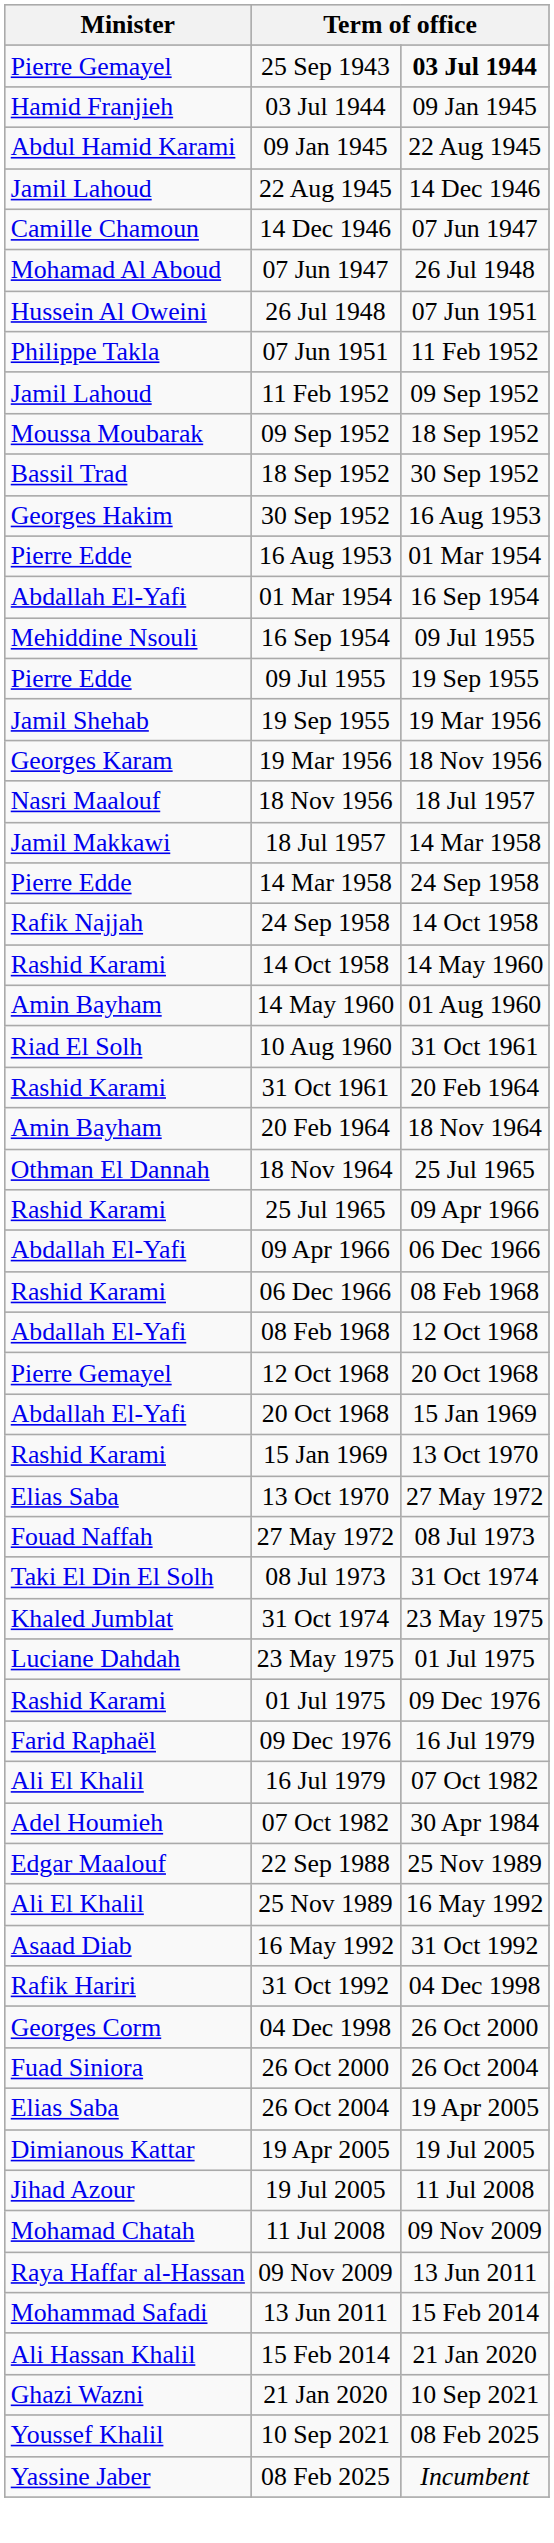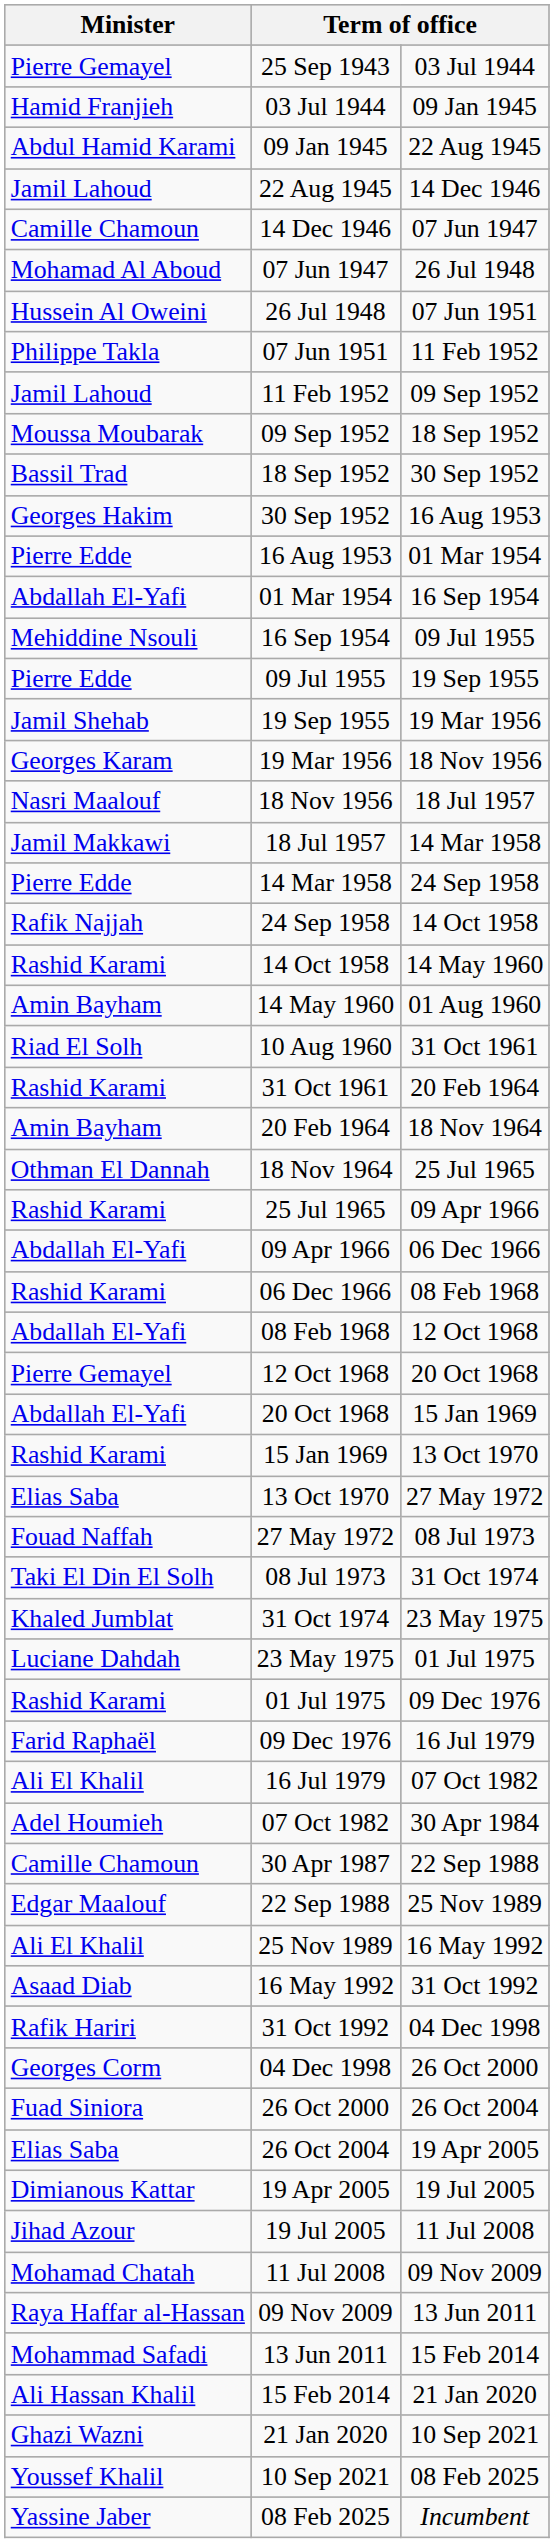 <table class="wikitable">
 <tr>
 <th>Minister</th>
 <th colspan=2>Term of office</th>
 </tr>
 <tr>
 <td><a href='#'>Pierre Gemayel</a></td>
 <td style="text-align:center;">25 Sep 1943</td>
-<td style="text-align:center;"><strong>03 Jul 1944</strong></td>
+<td style="text-align:center;">03 Jul 1944</td>
 </tr>
 <tr>
 <td><a href='#'>Hamid Franjieh</a></td>
 <td style="text-align:center;">03 Jul 1944</td>
 <td style="text-align:center;">09 Jan 1945</td>
 </tr>
 <tr>
 <td><a href='#'>Abdul Hamid Karami</a></td>
 <td style="text-align:center;">09 Jan 1945</td>
 <td style="text-align:center;">22 Aug 1945</td>
 </tr>
 <tr>
 <td><a href='#'>Jamil Lahoud</a></td>
 <td style="text-align:center;">22 Aug 1945</td>
 <td style="text-align:center;">14 Dec 1946</td>
 </tr>
 <tr>
 <td><a href='#'>Camille Chamoun</a></td>
 <td style="text-align:center;">14 Dec 1946</td>
 <td style="text-align:center;">07 Jun 1947</td>
 </tr>
 <tr>
 <td><a href='#'>Mohamad Al Aboud</a></td>
 <td style="text-align:center;">07 Jun 1947</td>
 <td style="text-align:center;">26 Jul 1948</td>
 </tr>
 <tr>
 <td><a href='#'>Hussein Al Oweini</a></td>
 <td style="text-align:center;">26 Jul 1948</td>
 <td style="text-align:center;">07 Jun 1951</td>
 </tr>
 <tr>
 <td><a href='#'>Philippe Takla</a></td>
 <td style="text-align:center;">07 Jun 1951</td>
 <td style="text-align:center;">11 Feb 1952</td>
 </tr>
 <tr>
 <td><a href='#'>Jamil Lahoud</a></td>
 <td style="text-align:center;">11 Feb 1952</td>
 <td style="text-align:center;">09 Sep 1952</td>
 </tr>
 <tr>
 <td><a href='#'>Moussa Moubarak</a></td>
 <td style="text-align:center;">09 Sep 1952</td>
 <td style="text-align:center;">18 Sep 1952</td>
 </tr>
 <tr>
 <td><a href='#'>Bassil Trad</a></td>
 <td style="text-align:center;">18 Sep 1952</td>
 <td style="text-align:center;">30 Sep 1952</td>
 </tr>
 <tr>
 <td><a href='#'>Georges Hakim</a></td>
 <td style="text-align:center;">30 Sep 1952</td>
 <td style="text-align:center;">16 Aug 1953</td>
 </tr>
 <tr>
 <td><a href='#'>Pierre Edde</a></td>
 <td style="text-align:center;">16 Aug 1953</td>
 <td style="text-align:center;">01 Mar 1954</td>
 </tr>
 <tr>
 <td><a href='#'>Abdallah El-Yafi</a></td>
 <td style="text-align:center;">01 Mar 1954</td>
 <td style="text-align:center;">16 Sep 1954</td>
 </tr>
 <tr>
 <td><a href='#'>Mehiddine Nsouli</a></td>
 <td style="text-align:center;">16 Sep 1954</td>
 <td style="text-align:center;">09 Jul 1955</td>
 </tr>
 <tr>
 <td><a href='#'>Pierre Edde</a></td>
 <td style="text-align:center;">09 Jul 1955</td>
 <td style="text-align:center;">19 Sep 1955</td>
 </tr>
 <tr>
 <td><a href='#'>Jamil Shehab</a></td>
 <td style="text-align:center;">19 Sep 1955</td>
 <td style="text-align:center;">19 Mar 1956</td>
 </tr>
 <tr>
 <td><a href='#'>Georges Karam</a></td>
 <td style="text-align:center;">19 Mar 1956</td>
 <td style="text-align:center;">18 Nov 1956</td>
 </tr>
 <tr>
 <td><a href='#'>Nasri Maalouf</a></td>
 <td style="text-align:center;">18 Nov 1956</td>
 <td style="text-align:center;">18 Jul 1957</td>
 </tr>
 <tr>
 <td><a href='#'>Jamil Makkawi</a></td>
 <td style="text-align:center;">18 Jul 1957</td>
 <td style="text-align:center;">14 Mar 1958</td>
 </tr>
 <tr>
 <td><a href='#'>Pierre Edde</a></td>
 <td style="text-align:center;">14 Mar 1958</td>
 <td style="text-align:center;">24 Sep 1958</td>
 </tr>
 <tr>
 <td><a href='#'>Rafik Najjah</a></td>
 <td style="text-align:center;">24 Sep 1958</td>
 <td style="text-align:center;">14 Oct 1958</td>
 </tr>
 <tr>
 <td><a href='#'>Rashid Karami</a></td>
 <td style="text-align:center;">14 Oct 1958</td>
 <td style="text-align:center;">14 May 1960</td>
 </tr>
 <tr>
 <td><a href='#'>Amin Bayham</a></td>
 <td style="text-align:center;">14 May 1960</td>
 <td style="text-align:center;">01 Aug 1960</td>
 </tr>
 <tr>
 <td><a href='#'>Riad El Solh</a></td>
 <td style="text-align:center;">10 Aug 1960</td>
 <td style="text-align:center;">31 Oct 1961</td>
 </tr>
 <tr>
 <td><a href='#'>Rashid Karami</a></td>
 <td style="text-align:center;">31 Oct 1961</td>
 <td style="text-align:center;">20 Feb 1964</td>
 </tr>
 <tr>
 <td><a href='#'>Amin Bayham</a></td>
 <td style="text-align:center;">20 Feb 1964</td>
 <td style="text-align:center;">18 Nov 1964</td>
 </tr>
 <tr>
 <td><a href='#'>Othman El Dannah</a></td>
 <td style="text-align:center;">18 Nov 1964</td>
 <td style="text-align:center;">25 Jul 1965</td>
 </tr>
 <tr>
 <td><a href='#'>Rashid Karami</a></td>
 <td style="text-align:center;">25 Jul 1965</td>
 <td style="text-align:center;">09 Apr 1966</td>
 </tr>
 <tr>
 <td><a href='#'>Abdallah El-Yafi</a></td>
 <td style="text-align:center;">09 Apr 1966</td>
 <td style="text-align:center;">06 Dec 1966</td>
 </tr>
 <tr>
 <td><a href='#'>Rashid Karami</a></td>
 <td style="text-align:center;">06 Dec 1966</td>
 <td style="text-align:center;">08 Feb 1968</td>
 </tr>
 <tr>
 <td><a href='#'>Abdallah El-Yafi</a></td>
 <td style="text-align:center;">08 Feb 1968</td>
 <td style="text-align:center;">12 Oct 1968</td>
 </tr>
 <tr>
 <td><a href='#'>Pierre Gemayel</a></td>
 <td style="text-align:center;">12 Oct 1968</td>
 <td style="text-align:center;">20 Oct 1968</td>
 </tr>
 <tr>
 <td><a href='#'>Abdallah El-Yafi</a></td>
 <td style="text-align:center;">20 Oct 1968</td>
 <td style="text-align:center;">15 Jan 1969</td>
 </tr>
 <tr>
 <td><a href='#'>Rashid Karami</a></td>
 <td style="text-align:center;">15 Jan 1969</td>
 <td style="text-align:center;">13 Oct 1970</td>
 </tr>
 <tr>
 <td><a href='#'>Elias Saba</a></td>
 <td style="text-align:center;">13 Oct 1970</td>
 <td style="text-align:center;">27 May 1972</td>
 </tr>
 <tr>
 <td><a href='#'>Fouad Naffah</a></td>
 <td style="text-align:center;">27 May 1972</td>
 <td style="text-align:center;">08 Jul 1973</td>
 </tr>
 <tr>
 <td><a href='#'>Taki El Din El Solh</a></td>
 <td style="text-align:center;">08 Jul 1973</td>
 <td style="text-align:center;">31 Oct 1974</td>
 </tr>
 <tr>
 <td><a href='#'>Khaled Jumblat</a></td>
 <td style="text-align:center;">31 Oct 1974</td>
 <td style="text-align:center;">23 May 1975</td>
 </tr>
 <tr>
 <td><a href='#'>Luciane Dahdah</a></td>
 <td style="text-align:center;">23 May 1975</td>
 <td style="text-align:center;">01 Jul 1975</td>
 </tr>
 <tr>
 <td><a href='#'>Rashid Karami</a></td>
 <td style="text-align:center;">01 Jul 1975</td>
 <td style="text-align:center;">09 Dec 1976</td>
 </tr>
 <tr>
 <td><a href='#'>Farid Raphaël</a></td>
 <td style="text-align:center;">09 Dec 1976</td>
 <td style="text-align:center;">16 Jul 1979</td>
 </tr>
 <tr>
 <td><a href='#'>Ali El Khalil</a></td>
 <td style="text-align:center;">16 Jul 1979</td>
 <td style="text-align:center;">07 Oct 1982</td>
 </tr>
 <tr>
 <td><a href='#'>Adel Houmieh</a></td>
 <td style="text-align:center;">07 Oct 1982</td>
 <td style="text-align:center;">30 Apr 1984</td>
 </tr>
 <tr>
+<td><a href='#'>Camille Chamoun</a></td>
+<td style="text-align:center;">30 Apr 1987</td>
+<td style="text-align:center;">22 Sep 1988</td>
+</tr>
+<tr>
 <td><a href='#'>Edgar Maalouf</a></td>
 <td style="text-align:center;">22 Sep 1988</td>
 <td style="text-align:center;">25 Nov 1989</td>
 </tr>
 <tr>
 <td><a href='#'>Ali El Khalil</a></td>
 <td style="text-align:center;">25 Nov 1989</td>
 <td style="text-align:center;">16 May 1992</td>
 </tr>
 <tr>
 <td><a href='#'>Asaad Diab</a></td>
 <td style="text-align:center;">16 May 1992</td>
 <td style="text-align:center;">31 Oct 1992</td>
 </tr>
 <tr>
 <td><a href='#'>Rafik Hariri</a></td>
 <td style="text-align:center;">31 Oct 1992</td>
 <td style="text-align:center;">04 Dec 1998</td>
 </tr>
 <tr>
 <td><a href='#'>Georges Corm</a></td>
 <td style="text-align:center;">04 Dec 1998</td>
 <td style="text-align:center;">26 Oct 2000</td>
 </tr>
 <tr>
 <td><a href='#'>Fuad Siniora</a></td>
 <td style="text-align:center;">26 Oct 2000</td>
 <td style="text-align:center;">26 Oct 2004</td>
 </tr>
 <tr>
 <td><a href='#'>Elias Saba</a></td>
 <td style="text-align:center;">26 Oct 2004</td>
 <td style="text-align:center;">19 Apr 2005</td>
 </tr>
 <tr>
 <td><a href='#'>Dimianous Kattar</a></td>
 <td style="text-align:center;">19 Apr 2005</td>
 <td style="text-align:center;">19 Jul 2005</td>
 </tr>
 <tr>
 <td><a href='#'>Jihad Azour</a></td>
 <td style="text-align:center;">19 Jul 2005</td>
 <td style="text-align:center;">11 Jul 2008</td>
 </tr>
 <tr>
 <td><a href='#'>Mohamad Chatah</a></td>
 <td style="text-align:center;">11 Jul 2008</td>
 <td style="text-align:center;">09 Nov 2009</td>
 </tr>
 <tr>
 <td><a href='#'>Raya Haffar al-Hassan</a></td>
 <td style="text-align:center;">09 Nov 2009</td>
 <td style="text-align:center;">13 Jun 2011</td>
 </tr>
 <tr>
 <td><a href='#'>Mohammad Safadi</a></td>
 <td style="text-align:center;">13 Jun 2011</td>
 <td style="text-align:center;">15 Feb 2014</td>
 </tr>
 <tr>
 <td><a href='#'>Ali Hassan Khalil</a></td>
 <td style="text-align:center;">15 Feb 2014</td>
 <td style="text-align:center;">21 Jan 2020</td>
 </tr>
 <tr>
 <td><a href='#'>Ghazi Wazni</a></td>
 <td style="text-align:center;">21 Jan 2020</td>
 <td style="text-align:center;">10 Sep 2021</td>
 </tr>
 <tr>
 <td><a href='#'>Youssef Khalil</a></td>
 <td style="text-align:center;">10 Sep 2021</td>
 <td style="text-align:center;">08 Feb 2025</td>
 </tr>
 <tr>
 <td><a href='#'>Yassine Jaber</a></td>
 <td style="text-align:center;">08 Feb 2025</td>
 <td style="text-align:center;"><em>Incumbent</em></td>
 </tr>
 </table>
